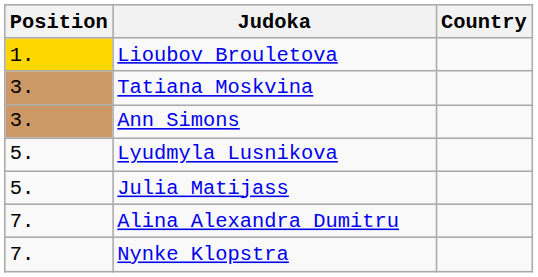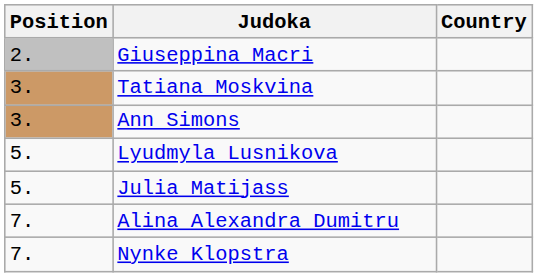 <table class=wikitable>
 <tr>
 <th width=10>Position</th>
 <th width=200>Judoka</th>
 <th width=10>Country</th>
 </tr>
 <tr>
-<td bgcolor=gold>1.</td>
-<td><a href='#'>Lioubov Brouletova</a></td>
+<td bgcolor="silver">2.</td>
+<td><a href='#'>Giuseppina Macri</a></td>
 <td></td>
 </tr>
 <tr>
 <td bgcolor="CC9966">3.</td>
 <td><a href='#'>Tatiana Moskvina</a></td>
 <td></td>
 </tr>
 <tr>
 <td bgcolor="CC9966">3.</td>
 <td><a href='#'>Ann Simons</a></td>
 <td></td>
 </tr>
 <tr>
 <td>5.</td>
 <td><a href='#'>Lyudmyla Lusnikova</a></td>
 <td></td>
 </tr>
 <tr>
 <td>5.</td>
 <td><a href='#'>Julia Matijass</a></td>
 <td></td>
 </tr>
 <tr>
 <td>7.</td>
 <td><a href='#'>Alina Alexandra Dumitru</a></td>
 <td></td>
 </tr>
 <tr>
 <td>7.</td>
 <td><a href='#'>Nynke Klopstra</a></td>
 <td></td>
 </tr>
 </table>
